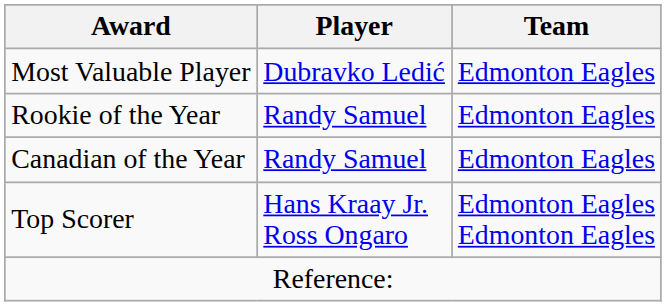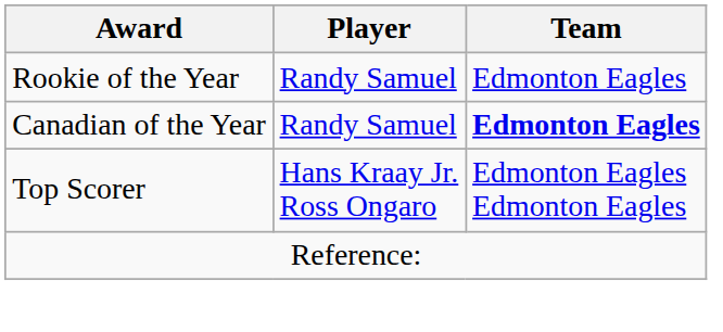 <table class="wikitable">
 <tr>
 <th>Award</th>
 <th>Player</th>
 <th>Team</th>
-</tr>
-<tr>
-<td>Most Valuable Player</td>
-<td>  <a href='#'>Dubravko Ledić</a></td>
-<td><a href='#'>Edmonton Eagles</a></td>
 </tr>
 <tr>
 <td>Rookie of the Year</td>
 <td>  <a href='#'>Randy Samuel</a></td>
 <td><a href='#'>Edmonton Eagles</a></td>
 </tr>
 <tr>
 <td>Canadian of the Year</td>
 <td>  <a href='#'>Randy Samuel</a></td>
-<td><a href='#'>Edmonton Eagles</a></td>
+<td><strong><a href='#'>Edmonton Eagles</a></strong></td>
 </tr>
 <tr>
 <td>Top Scorer</td>
 <td> <a href='#'>Hans Kraay Jr.</a><br> <a href='#'>Ross Ongaro</a></td>
 <td><a href='#'>Edmonton Eagles</a><br><a href='#'>Edmonton Eagles</a></td>
 </tr>
 <tr>
 <td colspan=3 align=center>Reference:</td>
 </tr>
 </table>
